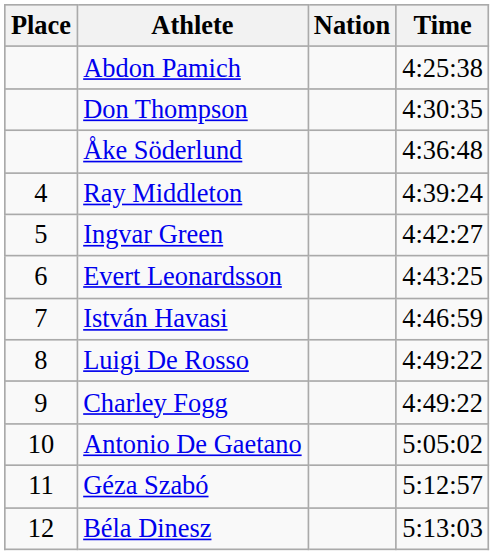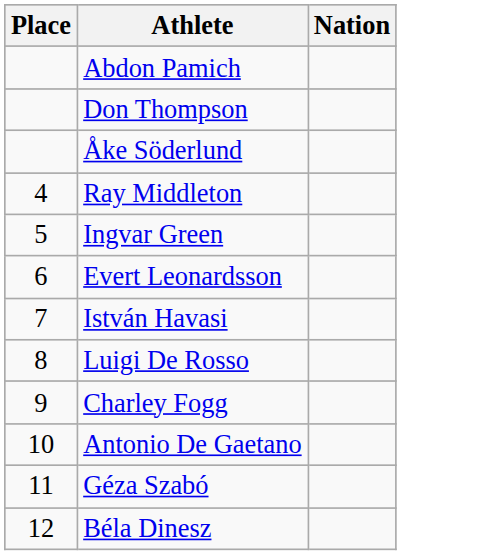 <table class=wikitable>
 <tr>
 <th>Place</th>
 <th>Athlete</th>
 <th>Nation</th>
-<th>Time</th>
 </tr>
 <tr>
 <td align=center></td>
 <td><a href='#'>Abdon Pamich</a></td>
 <td></td>
-<td>4:25:38</td>
 </tr>
 <tr>
 <td align=center></td>
 <td><a href='#'>Don Thompson</a></td>
 <td></td>
-<td>4:30:35</td>
 </tr>
 <tr>
 <td align=center></td>
 <td><a href='#'>Åke Söderlund</a></td>
 <td></td>
-<td>4:36:48</td>
 </tr>
 <tr>
 <td align=center>4</td>
 <td><a href='#'>Ray Middleton</a></td>
 <td></td>
-<td>4:39:24</td>
 </tr>
 <tr>
 <td align=center>5</td>
 <td><a href='#'>Ingvar Green</a></td>
 <td></td>
-<td>4:42:27</td>
 </tr>
 <tr>
 <td align=center>6</td>
 <td><a href='#'>Evert Leonardsson</a></td>
 <td></td>
-<td>4:43:25</td>
 </tr>
 <tr>
 <td align=center>7</td>
 <td><a href='#'>István Havasi</a></td>
 <td></td>
-<td>4:46:59</td>
 </tr>
 <tr>
 <td align=center>8</td>
 <td><a href='#'>Luigi De Rosso</a></td>
 <td></td>
-<td>4:49:22</td>
 </tr>
 <tr>
 <td align=center>9</td>
 <td><a href='#'>Charley Fogg</a></td>
 <td></td>
-<td>4:49:22</td>
 </tr>
 <tr>
 <td align=center>10</td>
 <td><a href='#'>Antonio De Gaetano</a></td>
 <td></td>
-<td>5:05:02</td>
 </tr>
 <tr>
 <td align=center>11</td>
 <td><a href='#'>Géza Szabó</a></td>
 <td></td>
-<td>5:12:57</td>
 </tr>
 <tr>
 <td align=center>12</td>
 <td><a href='#'>Béla Dinesz</a></td>
 <td></td>
-<td>5:13:03</td>
 </tr>
 </table>
